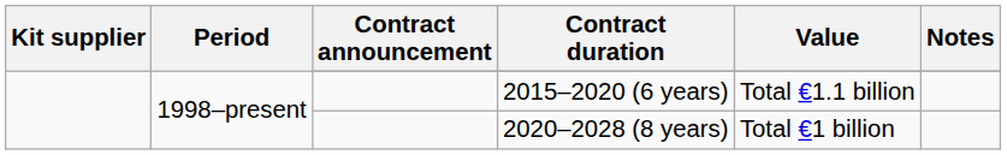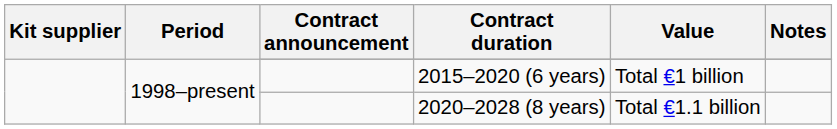 <table class="wikitable" style="text-align: left">
 <tr>
 <th>Kit supplier</th>
 <th>Period</th>
 <th>Contract<br>announcement</th>
 <th>Contract<br>duration</th>
 <th>Value</th>
 <th>Notes</th>
 </tr>
 <tr>
 <td rowspan=3></td>
 <td rowspan=3>1998–present</td>
 </tr>
 <tr>
 <td></td>
 <td>2015–2020 (6 years)</td>
-<td>Total <a href='#'>€</a>1.1 billion</td>
+<td>Total <a href='#'>€</a>1 billion</td>
 <td></td>
 </tr>
 <tr>
 <td></td>
 <td>2020–2028 (8 years)</td>
-<td>Total <a href='#'>€</a>1 billion</td>
+<td>Total <a href='#'>€</a>1.1 billion</td>
 <td></td>
 </tr>
 </table>
